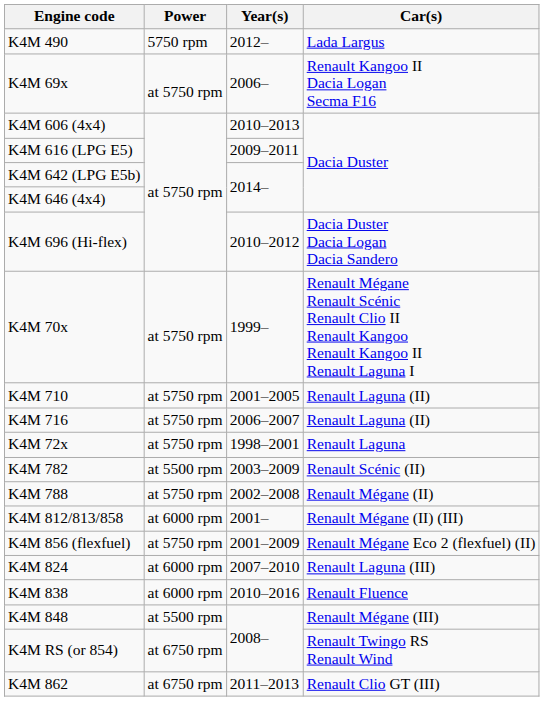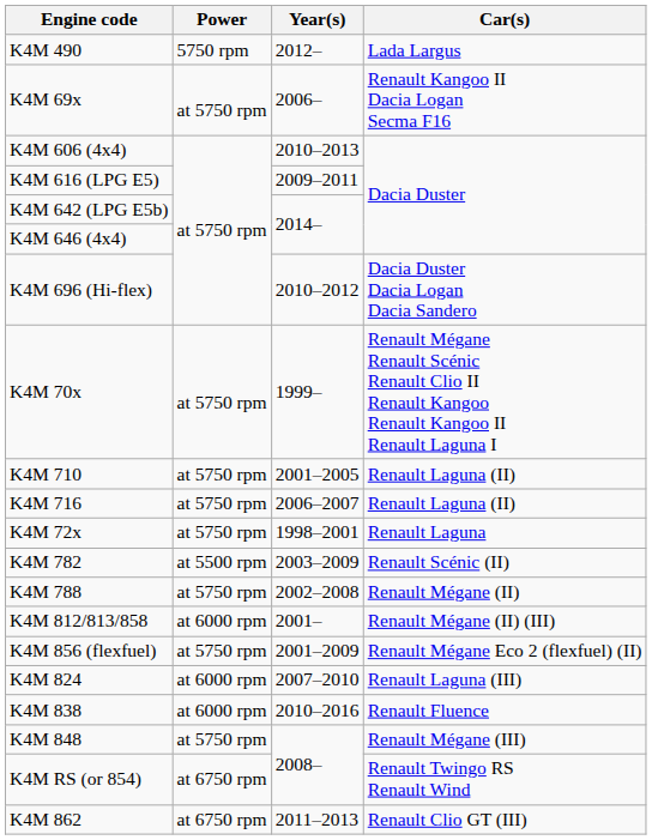 <table class="wikitable">
 <tr>
 <th>Engine code</th>
 <th>Power</th>
 <th>Year(s)</th>
 <th>Car(s)</th>
 </tr>
 <tr>
 <td>K4M 490</td>
 <td> 5750 rpm</td>
 <td>2012–</td>
 <td><a href='#'>Lada Largus</a></td>
 </tr>
 <tr>
 <td>K4M 69x</td>
 <td><br>at 5750 rpm</td>
 <td>2006–</td>
 <td><a href='#'>Renault Kangoo</a> II <br> <a href='#'>Dacia Logan</a> <br> <a href='#'>Secma F16</a></td>
 </tr>
 <tr>
 <td>K4M 606 (4x4)</td>
 <td rowspan=5> at 5750 rpm</td>
 <td>2010–2013</td>
 <td rowspan=4><a href='#'>Dacia Duster</a></td>
 </tr>
 <tr>
 <td>K4M 616 (LPG E5)</td>
 <td>2009–2011</td>
 </tr>
 <tr>
 <td>K4M 642 (LPG E5b)</td>
 <td rowspan=2>2014–</td>
 </tr>
 <tr>
 <td>K4M 646 (4x4)</td>
 </tr>
 <tr>
 <td>K4M 696 (Hi-flex)</td>
 <td>2010–2012</td>
 <td><a href='#'>Dacia Duster</a><br> <a href='#'>Dacia Logan</a><br> <a href='#'>Dacia Sandero</a></td>
 </tr>
 <tr>
 <td>K4M 70x</td>
 <td><br>at 5750 rpm</td>
 <td>1999–</td>
 <td><a href='#'>Renault Mégane</a> <br> <a href='#'>Renault Scénic</a> <br> <a href='#'>Renault Clio</a> II <br> <a href='#'>Renault Kangoo</a> <br> <a href='#'>Renault Kangoo</a> II <br> <a href='#'>Renault Laguna</a> I</td>
 </tr>
 <tr>
 <td>K4M 710</td>
 <td> at 5750 rpm</td>
 <td>2001–2005</td>
 <td><a href='#'>Renault Laguna</a> (II)</td>
 </tr>
 <tr>
 <td>K4M 716</td>
 <td> at 5750 rpm</td>
 <td>2006–2007</td>
 <td><a href='#'>Renault Laguna</a> (II)</td>
 </tr>
 <tr>
 <td>K4M 72x</td>
 <td> at 5750 rpm</td>
 <td>1998–2001</td>
 <td><a href='#'>Renault Laguna</a></td>
 </tr>
 <tr>
 <td>K4M 782</td>
 <td> at 5500 rpm</td>
 <td>2003–2009</td>
 <td><a href='#'>Renault Scénic</a> (II)</td>
 </tr>
 <tr>
 <td>K4M 788</td>
 <td> at 5750 rpm</td>
 <td>2002–2008</td>
 <td><a href='#'>Renault Mégane</a> (II)</td>
 </tr>
 <tr>
 <td>K4M 812/813/858</td>
 <td> at 6000 rpm</td>
 <td>2001–</td>
 <td><a href='#'>Renault Mégane</a> (II) (III)</td>
 </tr>
 <tr>
 <td>K4M 856 (flexfuel)</td>
 <td> at 5750 rpm</td>
 <td>2001–2009</td>
 <td><a href='#'>Renault Mégane</a> Eco 2 (flexfuel) (II)</td>
 </tr>
 <tr>
 <td>K4M 824</td>
 <td> at 6000 rpm</td>
 <td>2007–2010</td>
 <td><a href='#'>Renault Laguna</a> (III)</td>
 </tr>
 <tr>
 <td>K4M 838</td>
 <td> at 6000 rpm</td>
 <td>2010–2016</td>
 <td><a href='#'>Renault Fluence</a></td>
 </tr>
 <tr>
 <td>K4M 848</td>
-<td> at 5500 rpm</td>
+<td> at 5750 rpm</td>
 <td rowspan=2>2008–</td>
 <td><a href='#'>Renault Mégane</a> (III)</td>
 </tr>
 <tr>
 <td>K4M RS (or 854)</td>
 <td> at 6750 rpm</td>
 <td><a href='#'>Renault Twingo</a> RS<br><a href='#'>Renault Wind</a></td>
 </tr>
 <tr>
 <td>K4M 862</td>
 <td> at 6750 rpm</td>
 <td>2011–2013</td>
 <td><a href='#'>Renault Clio</a> GT (III)</td>
 </tr>
 </table>
